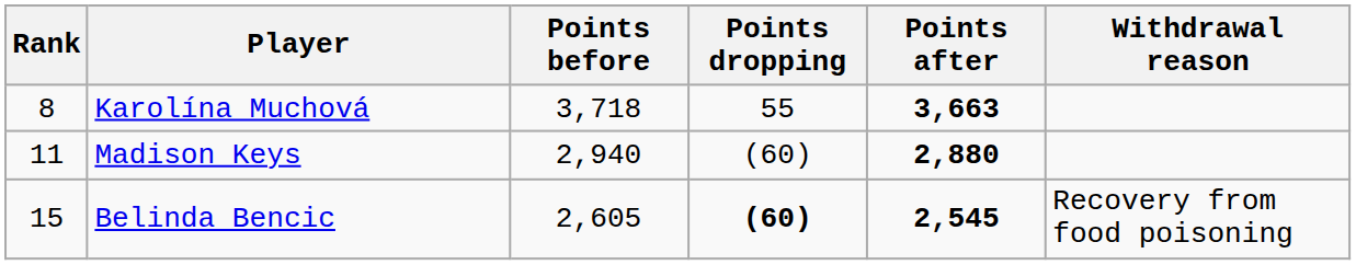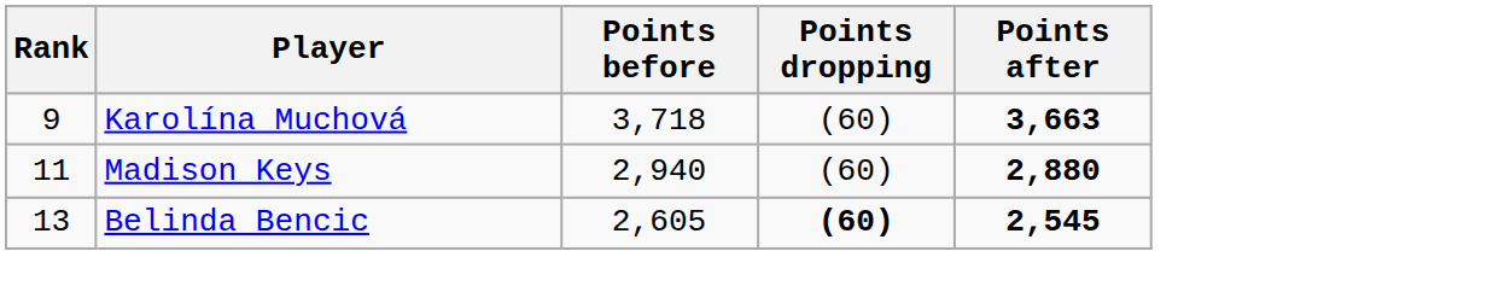 <table class="wikitable sortable">
 <tr>
 <th>Rank</th>
 <th style="width:185px;">Player</th>
 <th style="width:75px;">Points before</th>
 <th style="width:75px;">Points dropping</th>
 <th style="width:75px;">Points after</th>
-<th>Withdrawal reason</th>
 </tr>
 <tr>
-<td style="text-align:center;">8</td>
+<td style="text-align:center;">9</td>
 <td> <a href='#'>Karolína Muchová</a></td>
 <td style="text-align:center;">3,718</td>
-<td style="text-align:center;">55</td>
+<td style="text-align:center;">(60)</td>
 <td style="text-align:center;"><strong>3,663</strong></td>
-<td></td>
 </tr>
 <tr>
 <td style="text-align:center;">11</td>
 <td> <a href='#'>Madison Keys</a></td>
 <td style="text-align:center;">2,940</td>
 <td style="text-align:center;">(60)</td>
 <td style="text-align:center;"><strong>2,880</strong></td>
-<td></td>
 </tr>
 <tr>
-<td style="text-align:center;">15</td>
+<td style="text-align:center;">13</td>
 <td> <a href='#'>Belinda Bencic</a></td>
 <td style="text-align:center;">2,605</td>
 <td style="text-align:center;"><strong>(60)</strong></td>
 <td style="text-align:center;"><strong>2,545</strong></td>
-<td>Recovery from food poisoning</td>
 </tr>
 </table>
